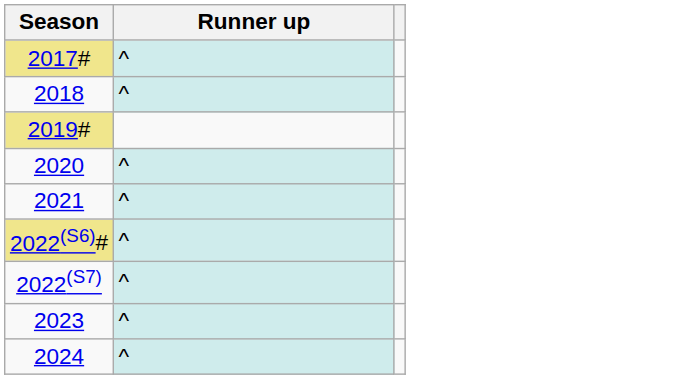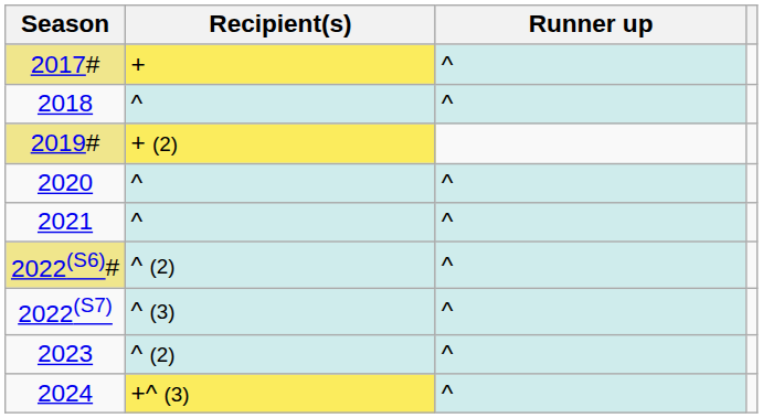 <table class="wikitable sortable" style=text-align:center>
 <tr>
 <th>Season</th>
+<th style=width:12em>Recipient(s)</th>
 <th style=width:12em>Runner up</th>
 <th class=unsortable></th>
 </tr>
 <tr>
 <td style="background-color: #F0E68C; width:3em;"><a href='#'>2017</a>#</td>
+<td align=left style="background:#FBEC5D; width:3em;">+</td>
 <td align=left style="background:#cfecec; width:3em;">^</td>
 <td></td>
 </tr>
 <tr>
 <td><a href='#'>2018</a></td>
 <td align=left style="background:#cfecec; width:3em;">^</td>
+<td align=left style="background:#cfecec; width:3em;">^</td>
 <td></td>
 </tr>
 <tr>
 <td style="background-color: #F0E68C; width:3em;"><a href='#'>2019</a>#</td>
+<td align=left style="background:#FBEC5D; width:3em;">+  <small>(2)</small></td>
 <td align=left></td>
 <td></td>
 </tr>
 <tr>
 <td><a href='#'>2020</a></td>
 <td align=left style="background:#cfecec; width:3em;">^</td>
+<td align=left style="background:#cfecec; width:3em;">^</td>
 <td></td>
 </tr>
 <tr>
 <td><a href='#'>2021</a></td>
 <td align=left style="background:#cfecec; width:3em;">^</td>
+<td align=left style="background:#cfecec; width:3em;">^</td>
 <td></td>
 </tr>
 <tr>
 <td style="background-color: #F0E68C; width:3em;"><a href='#'>2022<sup>(S6)</sup></a>#</td>
+<td align=left style="background:#cfecec; width:3em;">^ <small>(2)</small></td>
 <td align=left style="background:#cfecec; width:3em;">^</td>
 <td></td>
 </tr>
 <tr>
 <td><a href='#'>2022<sup>(S7)</sup></a></td>
+<td align=left style="background:#cfecec; width:3em;">^ <small>(3)</small></td>
 <td align=left style="background:#cfecec; width:3em;">^</td>
 <td></td>
 </tr>
 <tr>
 <td><a href='#'>2023</a></td>
+<td align=left style="background:#cfecec; width:3em;">^ <small>(2)</small></td>
 <td align=left style="background:#cfecec; width:3em;">^</td>
 <td></td>
 </tr>
 <tr>
 <td><a href='#'>2024</a></td>
+<td align=left style="background:#FBEC5D; width:3em;">+^  <small>(3)</small></td>
 <td align=left style="background:#cfecec; width:3em;">^</td>
 <td></td>
 </tr>
 </table>
